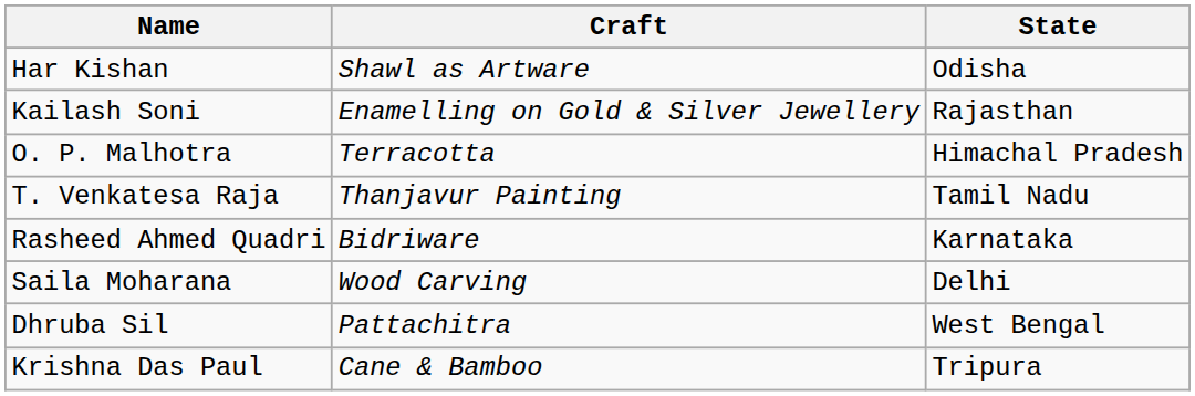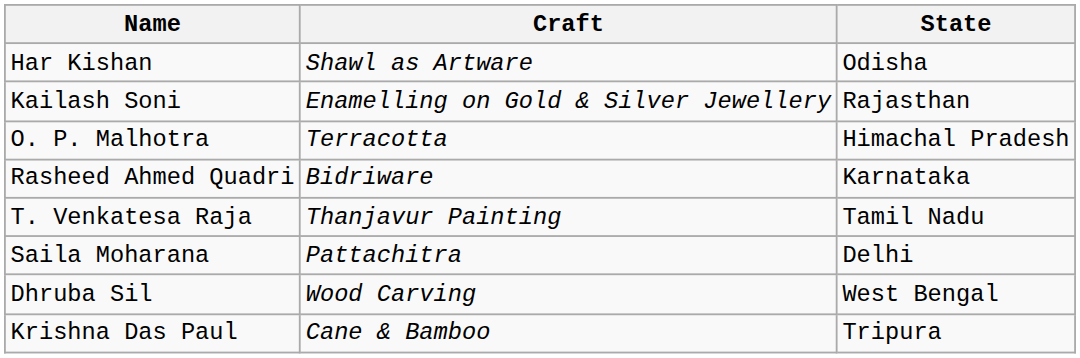 <table class="wikitable sortable">
 <tr>
 <th>Name</th>
 <th>Craft</th>
 <th>State</th>
 </tr>
 <tr>
 <td>Har Kishan</td>
 <td><em>Shawl as Artware</em></td>
 <td>Odisha</td>
 </tr>
 <tr>
 <td>Kailash Soni</td>
 <td><em>Enamelling on Gold & Silver Jewellery</em></td>
 <td>Rajasthan</td>
 </tr>
 <tr>
 <td>O. P. Malhotra</td>
 <td><em>Terracotta</em></td>
 <td>Himachal Pradesh</td>
 </tr>
 <tr>
+<td>Rasheed Ahmed Quadri</td>
+<td><em>Bidriware</em></td>
+<td>Karnataka</td>
+</tr>
+<tr>
 <td>T. Venkatesa Raja</td>
 <td><em>Thanjavur Painting</em></td>
 <td>Tamil Nadu</td>
 </tr>
 <tr>
-<td>Rasheed Ahmed Quadri</td>
-<td><em>Bidriware</em></td>
-<td>Karnataka</td>
-</tr>
-<tr>
 <td>Saila Moharana</td>
-<td><em>Wood Carving</em></td>
+<td><em>Pattachitra</em></td>
 <td>Delhi</td>
 </tr>
 <tr>
 <td>Dhruba Sil</td>
-<td><em>Pattachitra</em></td>
+<td><em>Wood Carving</em></td>
 <td>West Bengal</td>
 </tr>
 <tr>
 <td>Krishna Das Paul</td>
 <td><em>Cane & Bamboo</em></td>
 <td>Tripura</td>
 </tr>
 </table>
